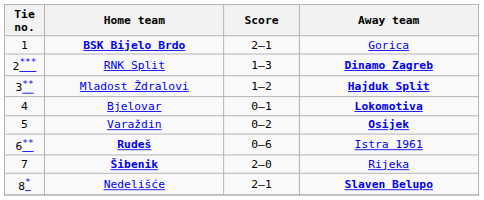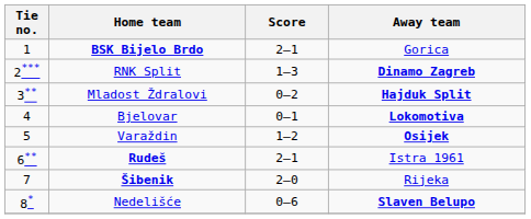 <table class="wikitable" style="text-align: center">
 <tr>
 <th width="40">Tie no.</th>
 <th width="200">Home team</th>
 <th width="80">Score</th>
 <th width="200">Away team</th>
 </tr>
 <tr>
 <td>1</td>
 <td><a href='#'><strong>BSK Bijelo Brdo</strong></a></td>
 <td>2–1</td>
 <td><a href='#'>Gorica</a></td>
 </tr>
 <tr>
 <td>2<a href='#'><sup>***</sup></a></td>
 <td><a href='#'>RNK Split</a></td>
 <td>1–3</td>
 <td><a href='#'><strong>Dinamo Zagreb</strong></a></td>
 </tr>
 <tr>
 <td>3<a href='#'><sup>**</sup></a></td>
 <td><a href='#'>Mladost Ždralovi</a></td>
-<td>1–2</td>
+<td>0–2</td>
 <td><a href='#'><strong>Hajduk Split</strong></a></td>
 </tr>
 <tr>
 <td>4</td>
 <td><a href='#'>Bjelovar</a></td>
 <td>0–1</td>
 <td><a href='#'><strong>Lokomotiva</strong></a></td>
 </tr>
 <tr>
 <td>5</td>
 <td><a href='#'>Varaždin</a></td>
-<td>0–2</td>
+<td>1–2</td>
 <td><a href='#'><strong>Osijek</strong></a></td>
 </tr>
 <tr>
 <td>6<a href='#'><sup>**</sup></a></td>
 <td><a href='#'><strong>Rudeš</strong></a></td>
-<td>0–6</td>
+<td>2–1</td>
 <td><a href='#'>Istra 1961</a></td>
 </tr>
 <tr>
 <td>7</td>
 <td><a href='#'><strong>Šibenik</strong></a></td>
 <td>2–0</td>
 <td><a href='#'>Rijeka</a></td>
 </tr>
 <tr>
 <td>8<a href='#'><sup>*</sup></a></td>
 <td><a href='#'>Nedelišće</a></td>
-<td>2–1</td>
+<td>0–6</td>
 <td><a href='#'><strong>Slaven Belupo</strong></a></td>
 </tr>
 <tr>
 </tr>
 </table>
